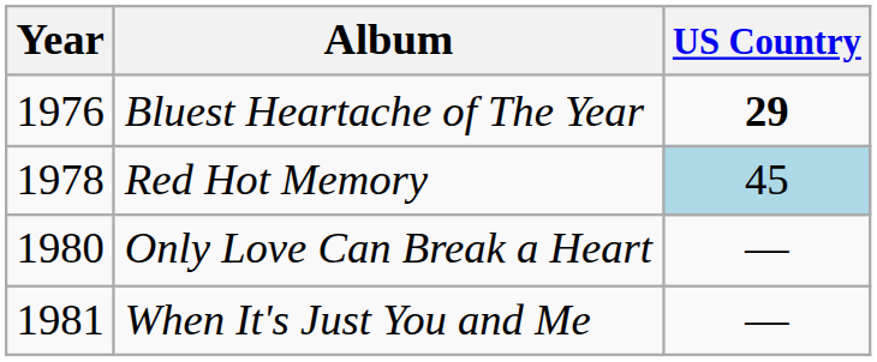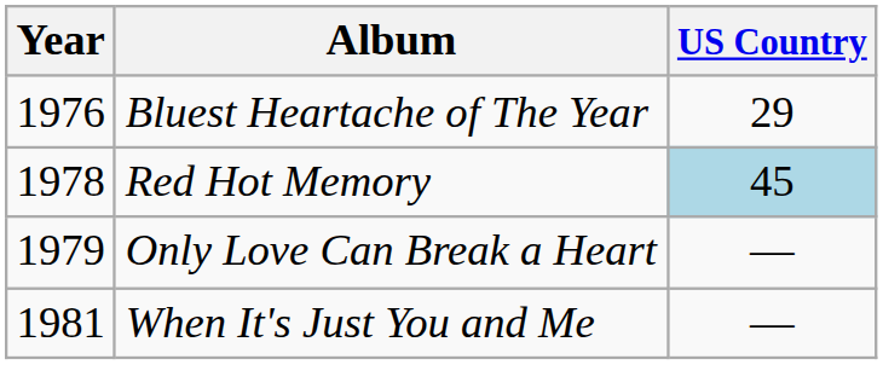 <table class="wikitable">
 <tr>
 <th>Year</th>
 <th>Album</th>
 <th><small><a href='#'>US Country</a></small></th>
 </tr>
 <tr>
 <td>1976</td>
 <td><em>Bluest Heartache of The Year</em></td>
-<td align="center"><strong>29</strong></td>
+<td align="center">29</td>
 </tr>
 <tr>
 <td>1978</td>
 <td><em>Red Hot Memory</em></td>
 <td align="center" style="background: lightblue;">45</td>
 </tr>
 <tr>
-<td>1980</td>
+<td>1979</td>
 <td><em>Only Love Can Break a Heart</em></td>
 <td align="center">—</td>
 </tr>
 <tr>
 <td>1981</td>
 <td><em>When It's Just You and Me</em></td>
 <td align="center">—</td>
 </tr>
 </table>
